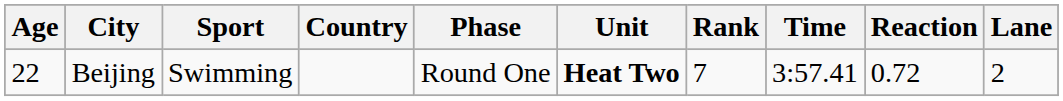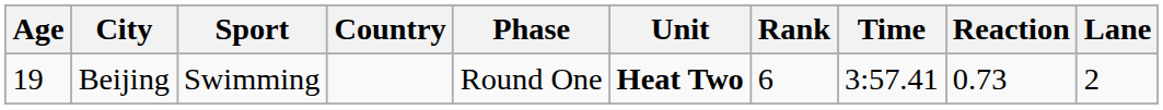 <table class="wikitable">
 <tr>
 <th>Age</th>
 <th>City</th>
 <th>Sport</th>
 <th>Country</th>
 <th>Phase</th>
 <th>Unit</th>
 <th>Rank</th>
 <th>Time</th>
 <th>Reaction</th>
 <th>Lane</th>
 </tr>
 <tr>
-<td>22</td>
+<td>19</td>
 <td>Beijing</td>
 <td>Swimming</td>
 <td></td>
 <td>Round One</td>
 <td><strong>Heat Two</strong></td>
-<td>7</td>
+<td>6</td>
 <td>3:57.41</td>
-<td>0.72</td>
+<td>0.73</td>
 <td>2</td>
 </tr>
 </table>
